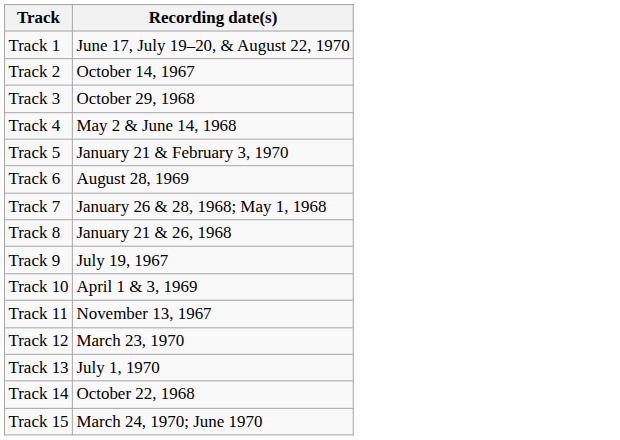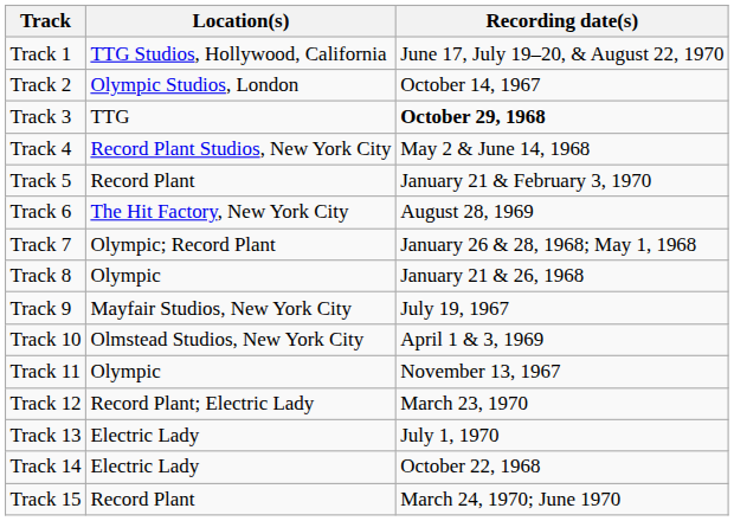 <table class=wikitable>
 <tr>
 <th>Track</th>
+<th>Location(s)</th>
 <th>Recording date(s)</th>
 </tr>
 <tr>
 <td>Track 1</td>
+<td><a href='#'>TTG Studios</a>, Hollywood, California</td>
 <td>June 17, July 19–20, & August 22, 1970</td>
 </tr>
 <tr>
 <td>Track 2</td>
+<td><a href='#'>Olympic Studios</a>, London</td>
 <td>October 14, 1967</td>
 </tr>
 <tr>
 <td>Track 3</td>
-<td>October 29, 1968</td>
+<td>TTG</td>
+<td><strong>October 29, 1968</strong></td>
 </tr>
 <tr>
 <td>Track 4</td>
+<td><a href='#'>Record Plant Studios</a>, New York City</td>
 <td>May 2 & June 14, 1968</td>
 </tr>
 <tr>
 <td>Track 5</td>
+<td>Record Plant</td>
 <td>January 21 & February 3, 1970</td>
 </tr>
 <tr>
 <td>Track 6</td>
+<td><a href='#'>The Hit Factory</a>, New York City</td>
 <td>August 28, 1969</td>
 </tr>
 <tr>
 <td>Track 7</td>
+<td>Olympic; Record Plant</td>
 <td>January 26 & 28, 1968; May 1, 1968</td>
 </tr>
 <tr>
 <td>Track 8</td>
+<td>Olympic</td>
 <td>January 21 & 26, 1968</td>
 </tr>
 <tr>
 <td>Track 9</td>
+<td>Mayfair Studios, New York City</td>
 <td>July 19, 1967</td>
 </tr>
 <tr>
 <td>Track 10</td>
+<td>Olmstead Studios, New York City</td>
 <td>April 1 & 3, 1969</td>
 </tr>
 <tr>
 <td>Track 11</td>
+<td>Olympic</td>
 <td>November 13, 1967</td>
 </tr>
 <tr>
 <td>Track 12</td>
+<td>Record Plant; Electric Lady</td>
 <td>March 23, 1970</td>
 </tr>
 <tr>
 <td>Track 13</td>
+<td>Electric Lady</td>
 <td>July 1, 1970</td>
 </tr>
 <tr>
 <td>Track 14</td>
+<td>Electric Lady</td>
 <td>October 22, 1968</td>
 </tr>
 <tr>
 <td>Track 15</td>
+<td>Record Plant</td>
 <td>March 24, 1970; June 1970</td>
 </tr>
 </table>
